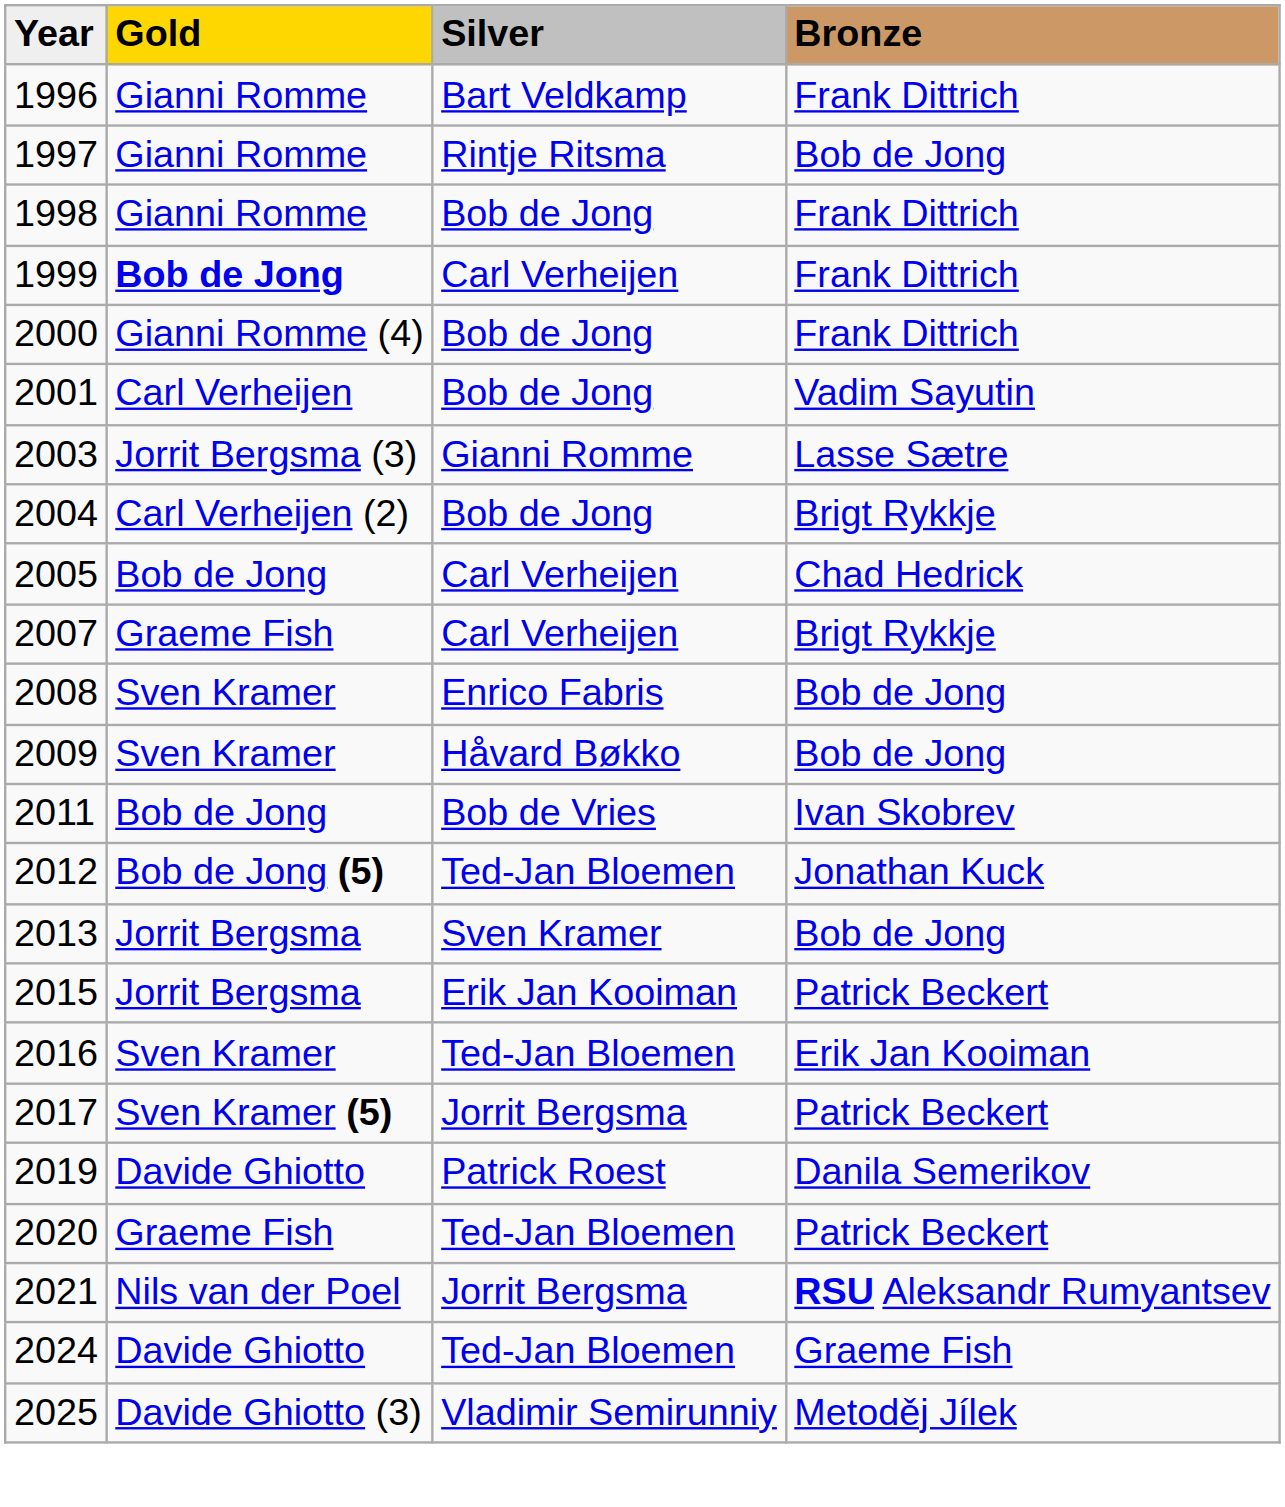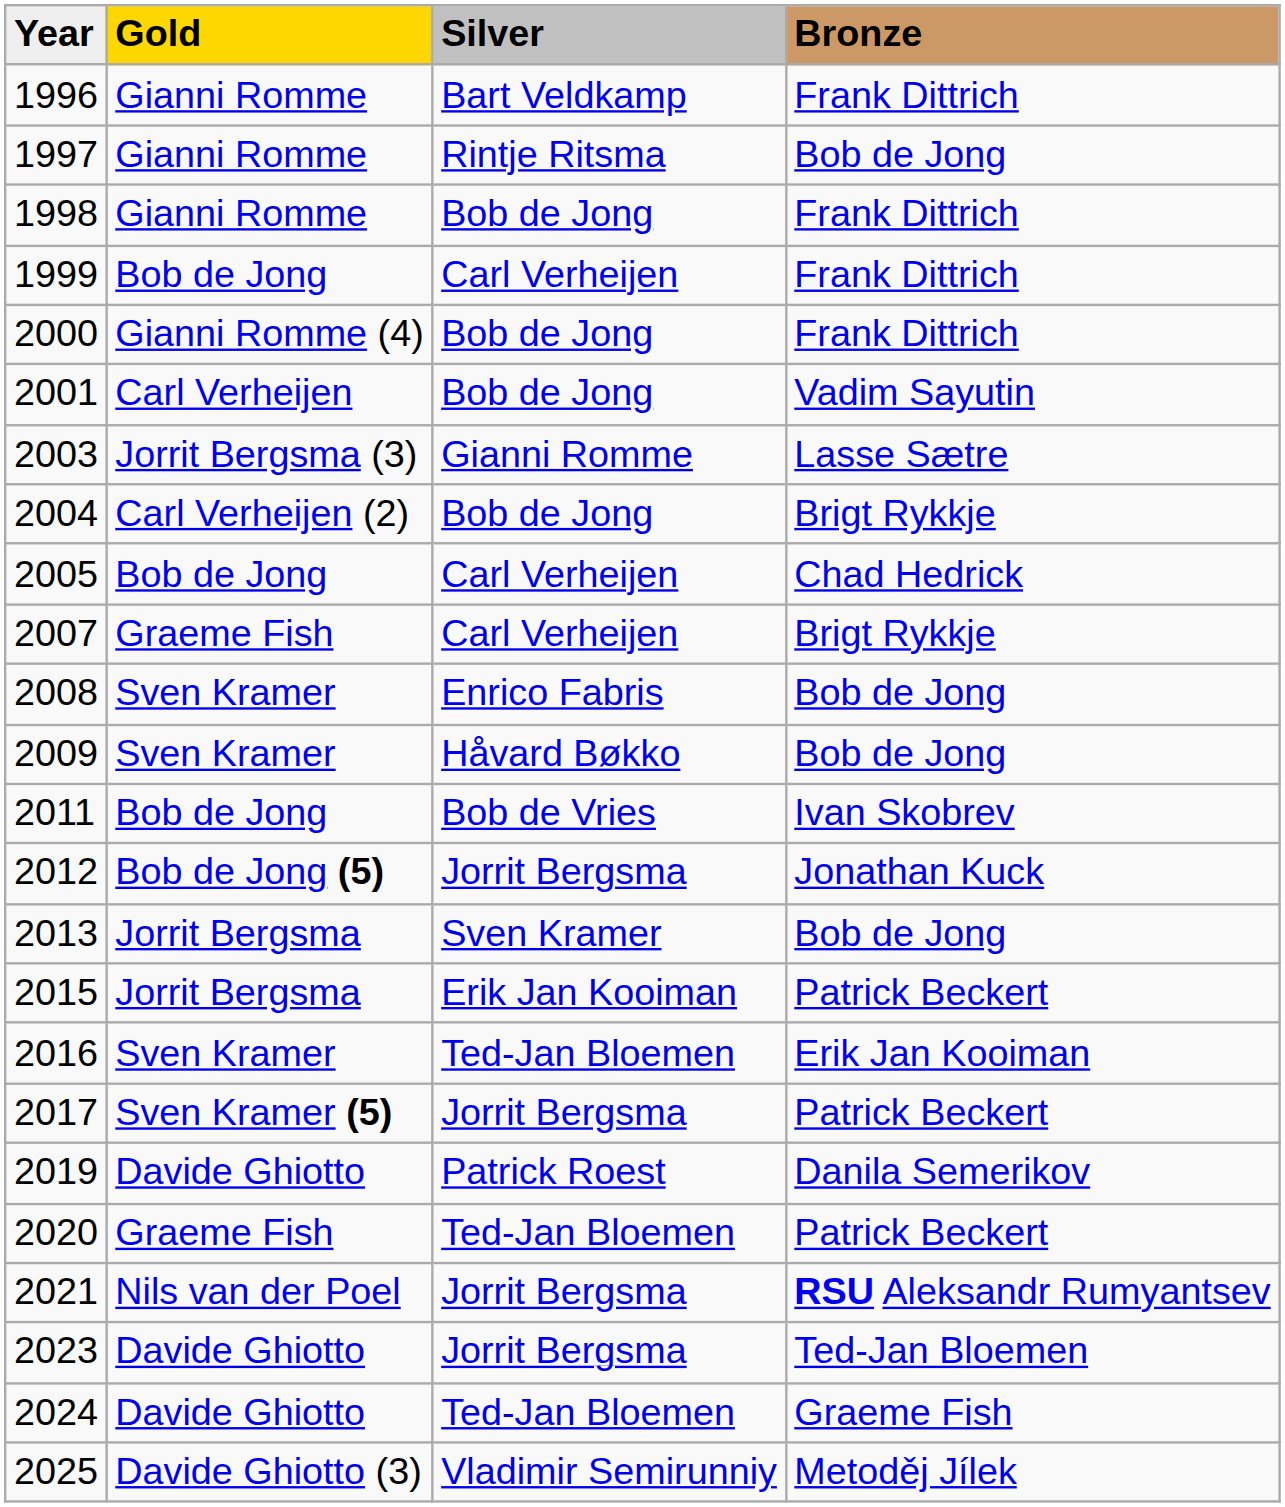 <table class="wikitable">
 <tr align="left" bgcolor="#efefef">
 <td><strong>Year</strong></td>
 <td bgcolor=gold><strong>Gold</strong></td>
 <td bgcolor=silver><strong>Silver</strong></td>
 <td bgcolor=cc9966><strong>Bronze</strong></td>
 </tr>
 <tr>
 <td>1996</td>
 <td> <a href='#'>Gianni Romme</a></td>
 <td> <a href='#'>Bart Veldkamp</a></td>
 <td> <a href='#'>Frank Dittrich</a></td>
 </tr>
 <tr>
 <td>1997</td>
 <td> <a href='#'>Gianni Romme</a></td>
 <td> <a href='#'>Rintje Ritsma</a></td>
 <td> <a href='#'>Bob de Jong</a></td>
 </tr>
 <tr>
 <td>1998</td>
 <td> <a href='#'>Gianni Romme</a></td>
 <td> <a href='#'>Bob de Jong</a></td>
 <td> <a href='#'>Frank Dittrich</a></td>
 </tr>
 <tr>
 <td>1999</td>
-<td><strong> <a href='#'>Bob de Jong</a></strong></td>
+<td> <a href='#'>Bob de Jong</a></td>
 <td> <a href='#'>Carl Verheijen</a></td>
 <td> <a href='#'>Frank Dittrich</a></td>
 </tr>
 <tr>
 <td>2000</td>
 <td> <a href='#'>Gianni Romme</a> (4)</td>
 <td> <a href='#'>Bob de Jong</a></td>
 <td> <a href='#'>Frank Dittrich</a></td>
 </tr>
 <tr>
 <td>2001</td>
 <td> <a href='#'>Carl Verheijen</a></td>
 <td> <a href='#'>Bob de Jong</a></td>
 <td> <a href='#'>Vadim Sayutin</a></td>
 </tr>
 <tr>
 <td>2003</td>
 <td> <a href='#'>Jorrit Bergsma</a> (3)</td>
 <td> <a href='#'>Gianni Romme</a></td>
 <td> <a href='#'>Lasse Sætre</a></td>
 </tr>
 <tr>
 <td>2004</td>
 <td> <a href='#'>Carl Verheijen</a> (2)</td>
 <td> <a href='#'>Bob de Jong</a></td>
 <td> <a href='#'>Brigt Rykkje</a></td>
 </tr>
 <tr>
 <td>2005</td>
 <td> <a href='#'>Bob de Jong</a></td>
 <td> <a href='#'>Carl Verheijen</a></td>
 <td> <a href='#'>Chad Hedrick</a></td>
 </tr>
 <tr>
 <td>2007</td>
 <td> <a href='#'>Graeme Fish</a></td>
 <td> <a href='#'>Carl Verheijen</a></td>
 <td> <a href='#'>Brigt Rykkje</a></td>
 </tr>
 <tr>
 <td>2008</td>
 <td> <a href='#'>Sven Kramer</a></td>
 <td> <a href='#'>Enrico Fabris</a></td>
 <td> <a href='#'>Bob de Jong</a></td>
 </tr>
 <tr>
 <td>2009</td>
 <td> <a href='#'>Sven Kramer</a></td>
 <td> <a href='#'>Håvard Bøkko</a></td>
 <td> <a href='#'>Bob de Jong</a></td>
 </tr>
 <tr>
 <td>2011</td>
 <td> <a href='#'>Bob de Jong</a></td>
 <td> <a href='#'>Bob de Vries</a></td>
 <td> <a href='#'>Ivan Skobrev</a></td>
 </tr>
 <tr>
 <td>2012</td>
 <td> <a href='#'>Bob de Jong</a> <strong>(5)</strong></td>
-<td> <a href='#'>Ted-Jan Bloemen</a></td>
+<td> <a href='#'>Jorrit Bergsma</a></td>
 <td> <a href='#'>Jonathan Kuck</a></td>
 </tr>
 <tr>
 <td>2013</td>
 <td> <a href='#'>Jorrit Bergsma</a></td>
 <td> <a href='#'>Sven Kramer</a></td>
 <td> <a href='#'>Bob de Jong</a></td>
 </tr>
 <tr>
 <td>2015</td>
 <td> <a href='#'>Jorrit Bergsma</a></td>
 <td> <a href='#'>Erik Jan Kooiman</a></td>
 <td> <a href='#'>Patrick Beckert</a></td>
 </tr>
 <tr>
 <td>2016</td>
 <td> <a href='#'>Sven Kramer</a></td>
 <td> <a href='#'>Ted-Jan Bloemen</a></td>
 <td> <a href='#'>Erik Jan Kooiman</a></td>
 </tr>
 <tr>
 <td>2017</td>
 <td> <a href='#'>Sven Kramer</a> <strong>(5)</strong></td>
 <td> <a href='#'>Jorrit Bergsma</a></td>
 <td> <a href='#'>Patrick Beckert</a></td>
 </tr>
 <tr>
 <td>2019</td>
 <td> <a href='#'>Davide Ghiotto</a></td>
 <td> <a href='#'>Patrick Roest</a></td>
 <td> <a href='#'>Danila Semerikov</a></td>
 </tr>
 <tr>
 <td>2020</td>
 <td> <a href='#'>Graeme Fish</a></td>
 <td> <a href='#'>Ted-Jan Bloemen</a></td>
 <td> <a href='#'>Patrick Beckert</a></td>
 </tr>
 <tr>
 <td>2021</td>
 <td> <a href='#'>Nils van der Poel</a></td>
 <td> <a href='#'>Jorrit Bergsma</a></td>
 <td><strong><a href='#'>RSU</a></strong> <a href='#'>Aleksandr Rumyantsev</a></td>
 </tr>
 <tr>
+<td>2023</td>
+<td> <a href='#'>Davide Ghiotto</a></td>
+<td> <a href='#'>Jorrit Bergsma</a></td>
+<td> <a href='#'>Ted-Jan Bloemen</a></td>
+</tr>
+<tr>
 <td>2024</td>
 <td> <a href='#'>Davide Ghiotto</a></td>
 <td> <a href='#'>Ted-Jan Bloemen</a></td>
 <td> <a href='#'>Graeme Fish</a></td>
 </tr>
 <tr>
 <td>2025</td>
 <td> <a href='#'>Davide Ghiotto</a> (3)</td>
 <td> <a href='#'>Vladimir Semirunniy</a></td>
 <td> <a href='#'>Metoděj Jílek</a></td>
 </tr>
 </table>
